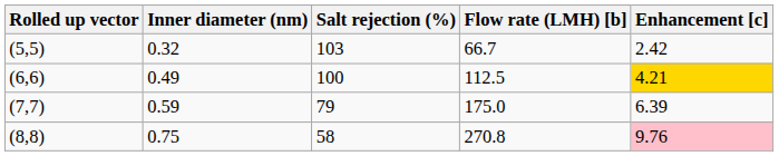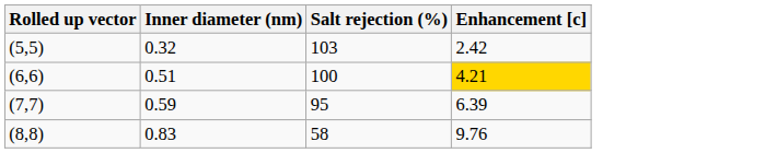 <table class="wikitable">
 <tr>
 <th>Rolled up vector</th>
 <th>Inner diameter (nm)</th>
 <th>Salt rejection (%)</th>
-<th>Flow rate (LMH) [b]</th>
 <th>Enhancement [c]</th>
 </tr>
 <tr>
 <td>(5,5)</td>
 <td>0.32</td>
 <td>103</td>
-<td>66.7</td>
 <td>2.42</td>
 </tr>
 <tr>
 <td>(6,6)</td>
-<td>0.49</td>
+<td>0.51</td>
 <td>100</td>
-<td>112.5</td>
 <td style="background: gold;">4.21</td>
 </tr>
 <tr>
 <td>(7,7)</td>
 <td>0.59</td>
-<td>79</td>
-<td>175.0</td>
+<td>95</td>
 <td>6.39</td>
 </tr>
 <tr>
 <td>(8,8)</td>
-<td>0.75</td>
+<td>0.83</td>
 <td>58</td>
-<td>270.8</td>
-<td style="background: pink;">9.76</td>
+<td>9.76</td>
 </tr>
 </table>
